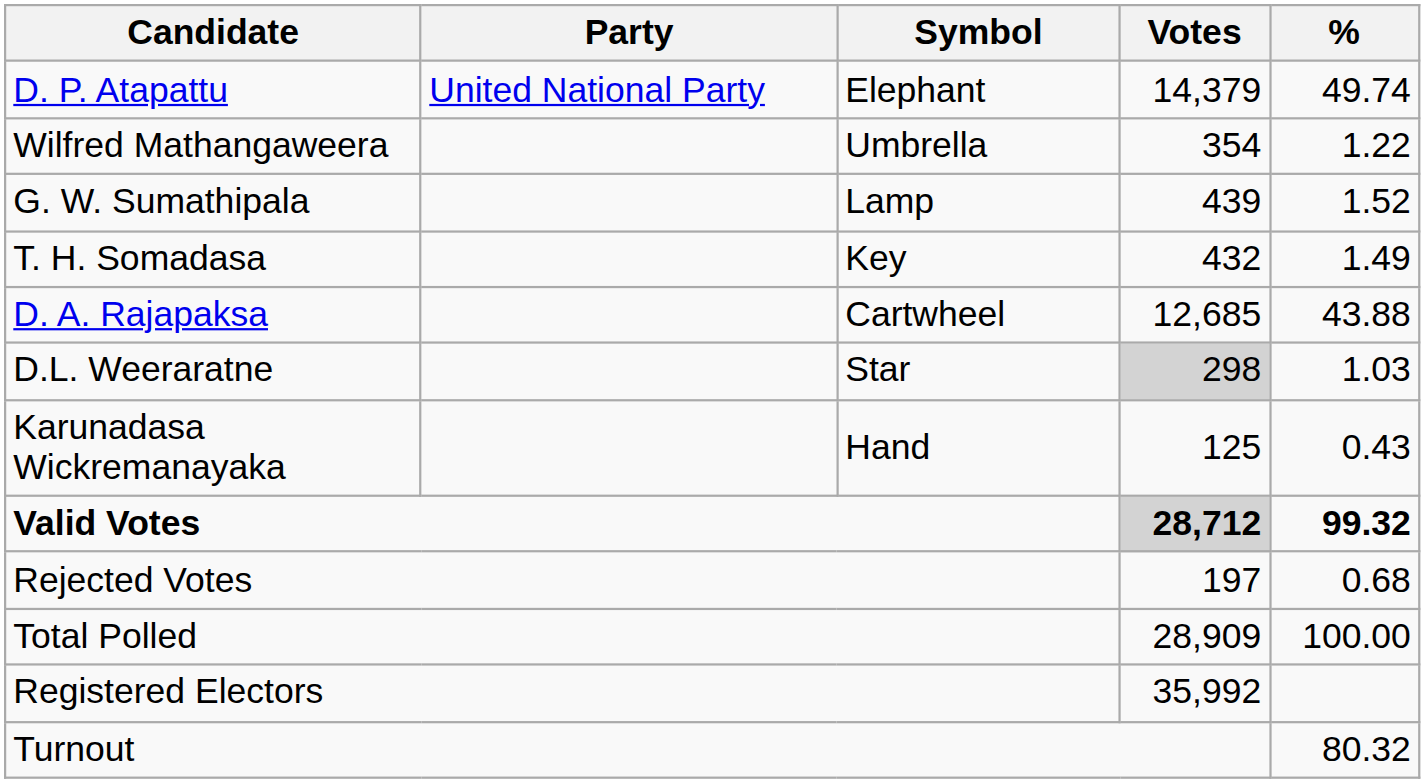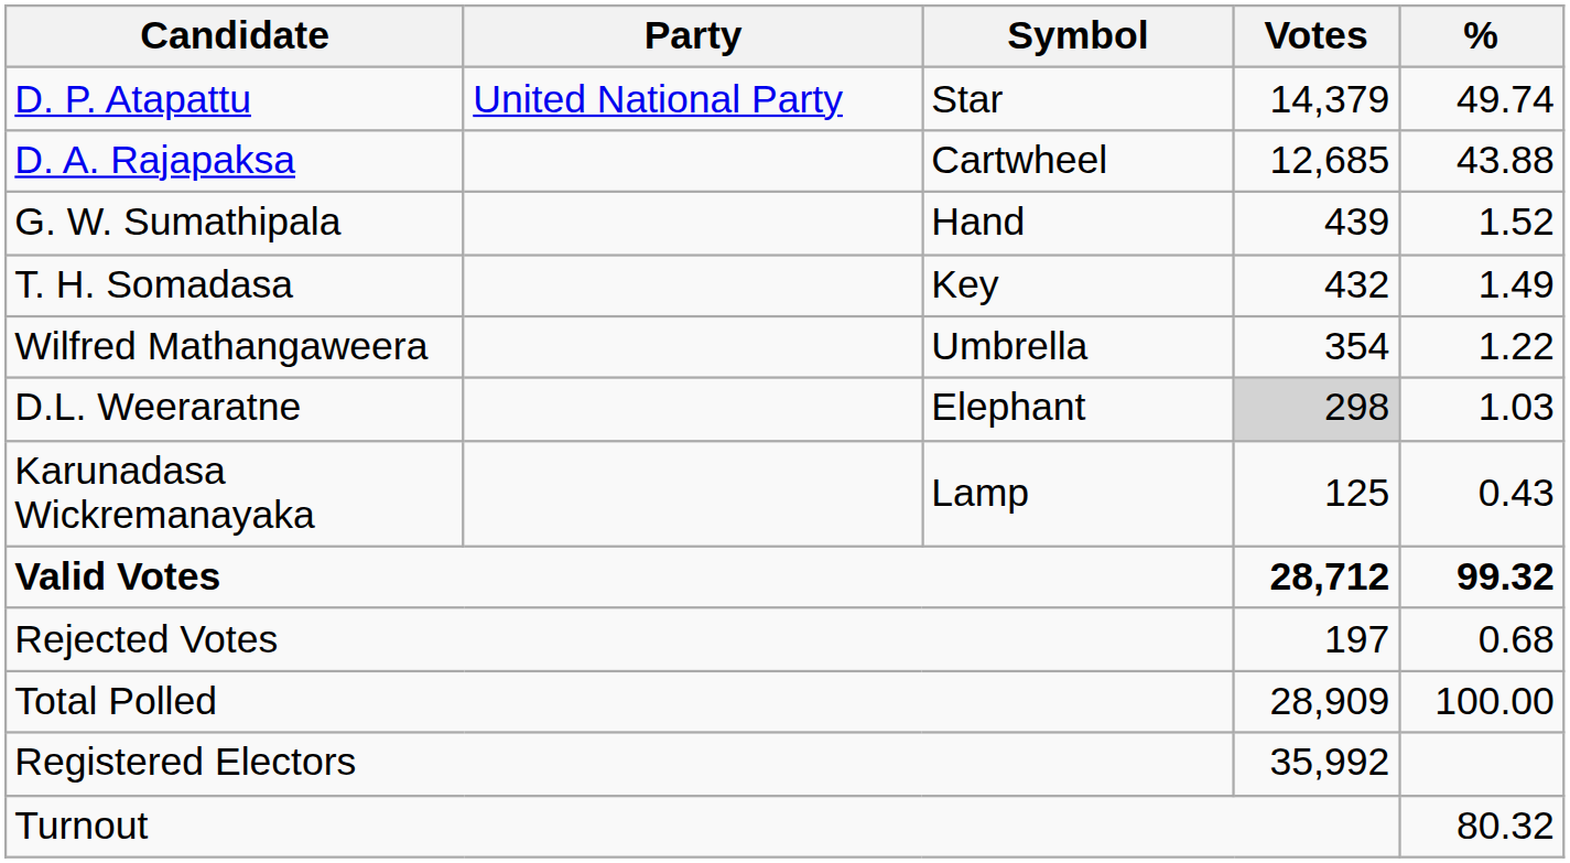 <table class="wikitable" border="1" style="text-align:right;">
 <tr>
 <th align=left width="180">Candidate</th>
 <th align=left width="180">Party</th>
 <th align=left width="120">Symbol</th>
 <th align=left width="60">Votes</th>
 <th align=left width="60">%</th>
 </tr>
 <tr>
 <td align=left><a href='#'>D. P. Atapattu</a></td>
 <td align=left><a href='#'>United National Party</a></td>
-<td align=left>Elephant</td>
+<td align=left>Star</td>
 <td align=right>14,379</td>
 <td align=right>49.74</td>
 </tr>
 <tr>
-<td align=left>Wilfred Mathangaweera</td>
-<td align=left></td>
-<td align=left>Umbrella</td>
-<td align=right>354</td>
-<td align=right>1.22</td>
+<td align=left><a href='#'>D. A. Rajapaksa</a></td>
+<td></td>
+<td align=left>Cartwheel</td>
+<td align=right>12,685</td>
+<td align=right>43.88</td>
 </tr>
 <tr>
 <td align=left>G. W. Sumathipala</td>
 <td align=left></td>
-<td align=left>Lamp</td>
+<td align=left>Hand</td>
 <td align=right>439</td>
 <td align=right>1.52</td>
 </tr>
 <tr>
 <td align=left>T. H. Somadasa</td>
 <td align=left></td>
 <td align=left>Key</td>
 <td align=right>432</td>
 <td align=right>1.49</td>
 </tr>
 <tr>
-<td align=left><a href='#'>D. A. Rajapaksa</a></td>
-<td></td>
-<td align=left>Cartwheel</td>
-<td align=right>12,685</td>
-<td align=right>43.88</td>
+<td align=left>Wilfred Mathangaweera</td>
+<td align=left></td>
+<td align=left>Umbrella</td>
+<td align=right>354</td>
+<td align=right>1.22</td>
 </tr>
 <tr>
 <td align=left>D.L. Weeraratne</td>
 <td align=left></td>
-<td align=left>Star</td>
+<td align=left>Elephant</td>
 <td align=right style="background: lightgrey;">298</td>
 <td align=right>1.03</td>
 </tr>
 <tr>
 <td align=left>Karunadasa Wickremanayaka</td>
 <td align=left></td>
-<td align=left>Hand</td>
+<td align=left>Lamp</td>
 <td align=right>125</td>
 <td align=right>0.43</td>
 </tr>
 <tr>
 <td align=left colspan=3><strong>Valid Votes</strong></td>
-<td align=right style="background: lightgrey;"><strong>28,712</strong></td>
+<td align=right><strong>28,712</strong></td>
 <td align=right><strong>99.32</strong></td>
 </tr>
 <tr>
 <td align=left colspan=3>Rejected Votes</td>
 <td align=right>197</td>
 <td align=right>0.68</td>
 </tr>
 <tr>
 <td align=left colspan=3>Total Polled</td>
 <td align=right>28,909</td>
 <td align=right>100.00</td>
 </tr>
 <tr>
 <td align=left colspan=3>Registered Electors</td>
 <td align=right>35,992</td>
 <td></td>
 </tr>
 <tr>
 <td align=left colspan=4>Turnout</td>
 <td align=right>80.32</td>
 </tr>
 </table>
